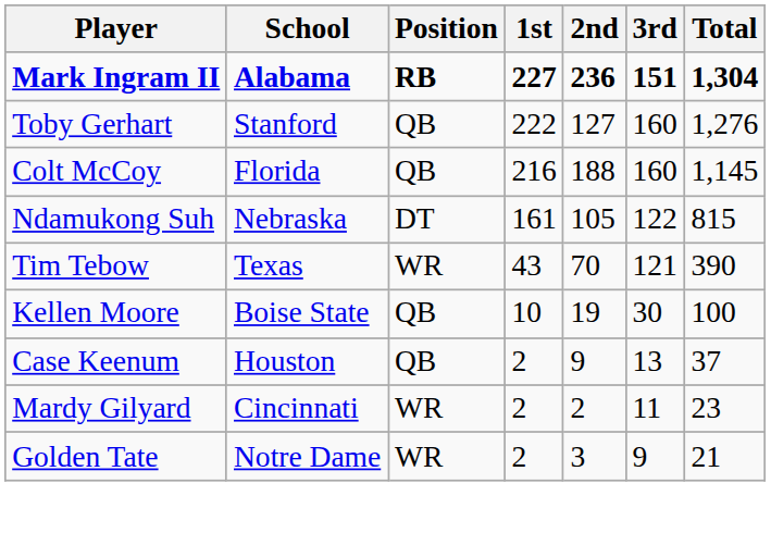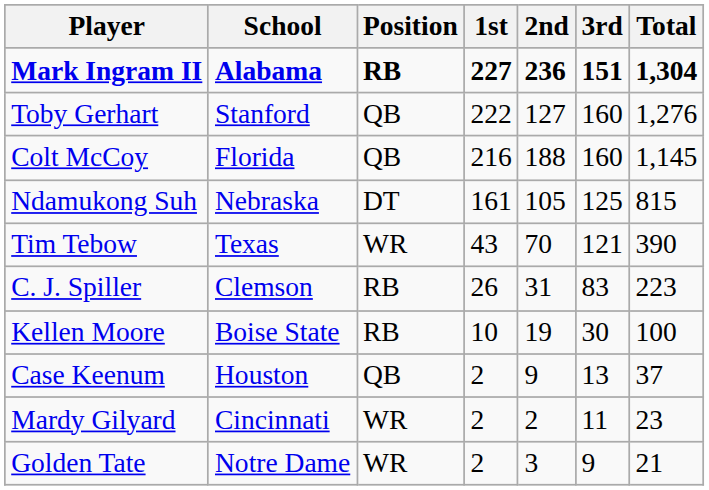 <table class="wikitable">
 <tr>
 <th>Player</th>
 <th>School</th>
 <th>Position</th>
 <th>1st</th>
 <th>2nd</th>
 <th>3rd</th>
 <th>Total</th>
 </tr>
 <tr>
 <td><strong><a href='#'>Mark Ingram II</a></strong></td>
 <td><strong><a href='#'>Alabama</a></strong></td>
 <td><strong>RB</strong></td>
 <td><strong>227</strong></td>
 <td><strong>236</strong></td>
 <td><strong>151</strong></td>
 <td><strong>1,304</strong></td>
 </tr>
 <tr>
 <td><a href='#'>Toby Gerhart</a></td>
 <td><a href='#'>Stanford</a></td>
 <td>QB</td>
 <td>222</td>
 <td>127</td>
 <td>160</td>
 <td>1,276</td>
 </tr>
 <tr>
 <td><a href='#'>Colt McCoy</a></td>
 <td><a href='#'>Florida</a></td>
 <td>QB</td>
 <td>216</td>
 <td>188</td>
 <td>160</td>
 <td>1,145</td>
 </tr>
 <tr>
 <td><a href='#'>Ndamukong Suh</a></td>
 <td><a href='#'>Nebraska</a></td>
 <td>DT</td>
 <td>161</td>
 <td>105</td>
-<td>122</td>
+<td>125</td>
 <td>815</td>
 </tr>
 <tr>
 <td><a href='#'>Tim Tebow</a></td>
 <td><a href='#'>Texas</a></td>
 <td>WR</td>
 <td>43</td>
 <td>70</td>
 <td>121</td>
 <td>390</td>
 </tr>
 <tr>
+<td><a href='#'>C. J. Spiller</a></td>
+<td><a href='#'>Clemson</a></td>
+<td>RB</td>
+<td>26</td>
+<td>31</td>
+<td>83</td>
+<td>223</td>
+</tr>
+<tr>
 <td><a href='#'>Kellen Moore</a></td>
 <td><a href='#'>Boise State</a></td>
-<td>QB</td>
+<td>RB</td>
 <td>10</td>
 <td>19</td>
 <td>30</td>
 <td>100</td>
 </tr>
 <tr>
 <td><a href='#'>Case Keenum</a></td>
 <td><a href='#'>Houston</a></td>
 <td>QB</td>
 <td>2</td>
 <td>9</td>
 <td>13</td>
 <td>37</td>
 </tr>
 <tr>
 <td><a href='#'>Mardy Gilyard</a></td>
 <td><a href='#'>Cincinnati</a></td>
 <td>WR</td>
 <td>2</td>
 <td>2</td>
 <td>11</td>
 <td>23</td>
 </tr>
 <tr>
 <td><a href='#'>Golden Tate</a></td>
 <td><a href='#'>Notre Dame</a></td>
 <td>WR</td>
 <td>2</td>
 <td>3</td>
 <td>9</td>
 <td>21</td>
 </tr>
 </table>
